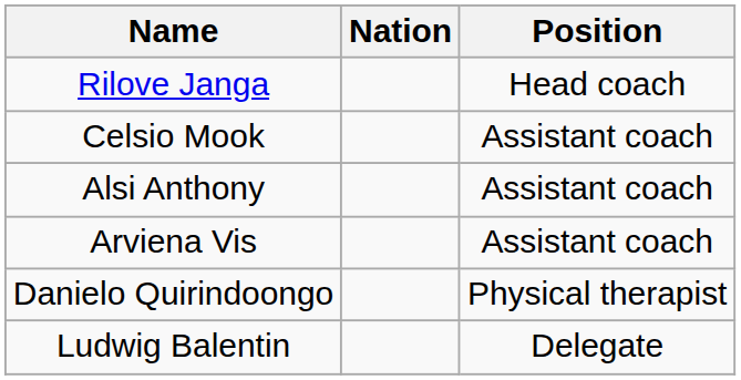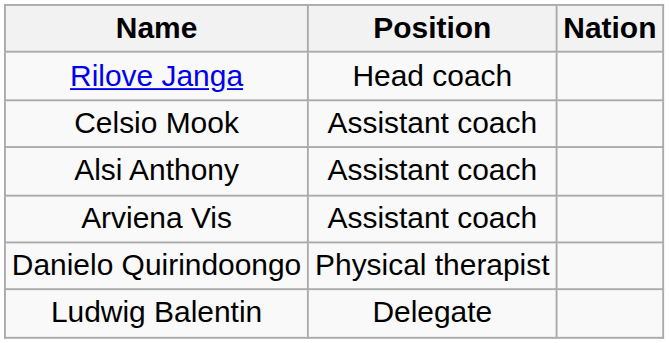 <table class="wikitable" style="text-align: center;">
 <tr>
 <th>Name</th>
+<th>Position</th>
 <th>Nation</th>
-<th>Position</th>
 </tr>
 <tr>
 <td><a href='#'>Rilove Janga</a></td>
+<td>Head coach</td>
 <td></td>
-<td>Head coach</td>
 </tr>
 <tr>
 <td>Celsio Mook</td>
+<td>Assistant coach</td>
 <td></td>
-<td>Assistant coach</td>
 </tr>
 <tr>
 <td>Alsi Anthony</td>
+<td>Assistant coach</td>
 <td></td>
-<td>Assistant coach</td>
 </tr>
 <tr>
 <td>Arviena Vis</td>
+<td>Assistant coach</td>
 <td></td>
-<td>Assistant coach</td>
 </tr>
 <tr>
 <td>Danielo Quirindoongo</td>
+<td>Physical therapist</td>
 <td></td>
-<td>Physical therapist</td>
 </tr>
 <tr>
 <td>Ludwig Balentin</td>
+<td>Delegate</td>
 <td></td>
-<td>Delegate</td>
 </tr>
 </table>
